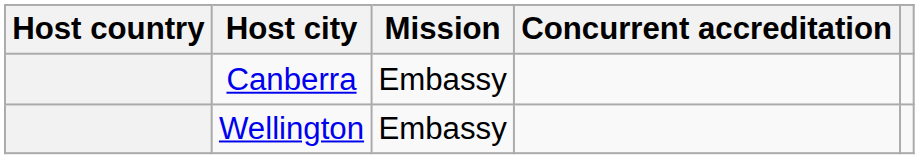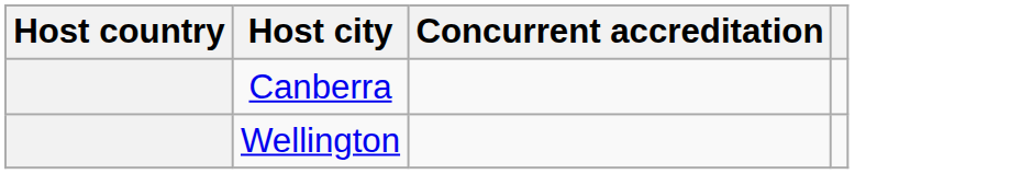 <table class="wikitable plainrowheaders" style="text-align:center;">
 <tr>
 <th scope="col">Host country</th>
 <th scope="col">Host city</th>
-<th scope="col">Mission</th>
 <th scope="col">Concurrent accreditation</th>
 <th scope="col"></th>
 </tr>
 <tr>
 <th></th>
 <td><a href='#'>Canberra</a></td>
-<td>Embassy</td>
 <td></td>
 <td></td>
 </tr>
 <tr>
 <th></th>
 <td><a href='#'>Wellington</a></td>
-<td>Embassy</td>
 <td></td>
 <td></td>
 </tr>
 </table>
